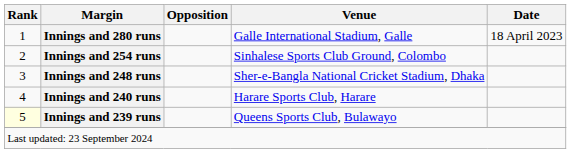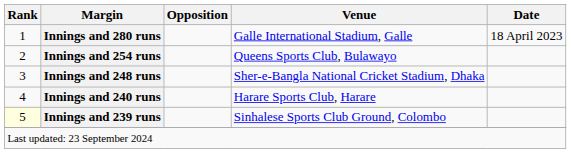 <table class="wikitable plainrowheaders sortable">
 <tr>
 <th scope=col>Rank</th>
 <th scope=col>Margin</th>
 <th scope=col>Opposition</th>
 <th scope=col>Venue</th>
 <th scope=col>Date</th>
 </tr>
 <tr>
 <td style="text-align:center">1</td>
 <th>Innings and 280 runs</th>
 <td></td>
 <td><a href='#'>Galle International Stadium</a>, <a href='#'>Galle</a></td>
 <td>18 April 2023</td>
 </tr>
 <tr>
 <td style="text-align:center">2</td>
 <th>Innings and 254 runs</th>
 <td></td>
-<td><a href='#'>Sinhalese Sports Club Ground</a>, <a href='#'>Colombo</a></td>
+<td><a href='#'>Queens Sports Club</a>, <a href='#'>Bulawayo</a></td>
 <td></td>
 </tr>
 <tr>
 <td style="text-align:center">3</td>
 <th>Innings and 248 runs</th>
 <td></td>
 <td><a href='#'>Sher-e-Bangla National Cricket Stadium</a>, <a href='#'>Dhaka</a></td>
 <td></td>
 </tr>
 <tr>
 <td style="text-align:center">4</td>
 <th>Innings and 240 runs</th>
 <td></td>
 <td><a href='#'>Harare Sports Club</a>, <a href='#'>Harare</a></td>
 <td></td>
 </tr>
 <tr>
 <td style="background: lightyellow; text-align:center">5</td>
 <th>Innings and 239 runs</th>
 <td></td>
-<td><a href='#'>Queens Sports Club</a>, <a href='#'>Bulawayo</a></td>
+<td><a href='#'>Sinhalese Sports Club Ground</a>, <a href='#'>Colombo</a></td>
 <td></td>
 </tr>
 <tr>
 </tr>
 <tr class=sortbottom>
 <td colspan=5><small>Last updated: 23 September 2024</small></td>
 </tr>
 </table>
